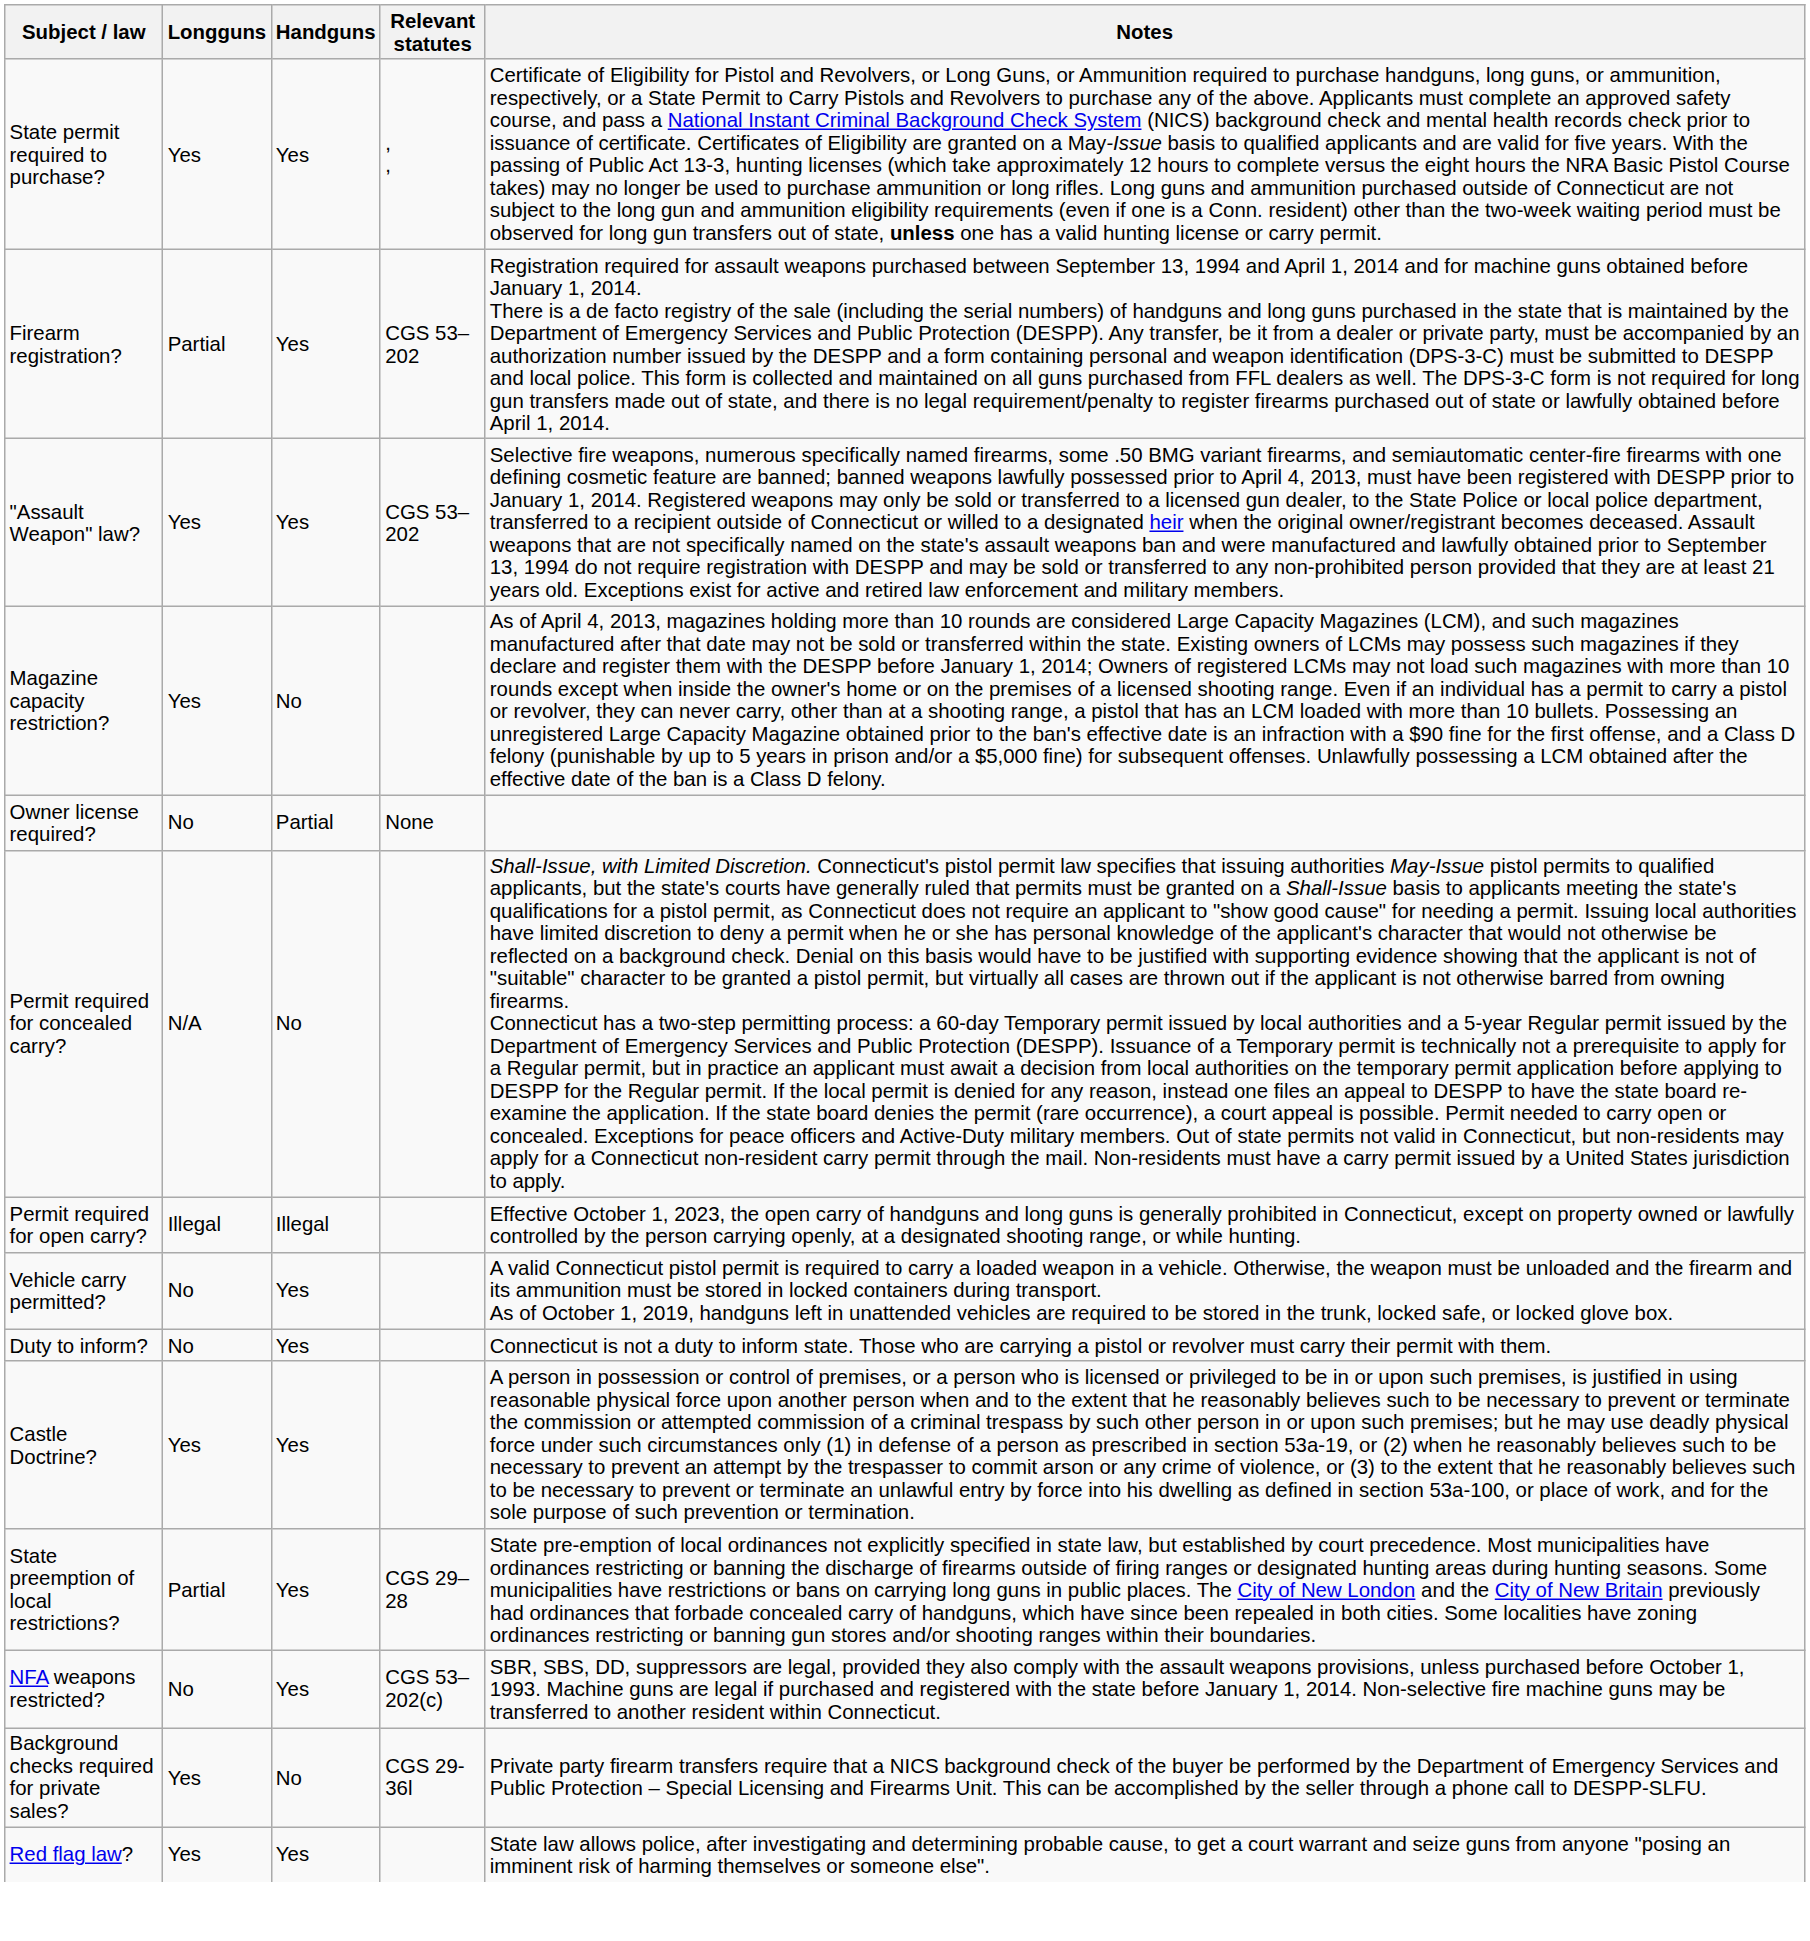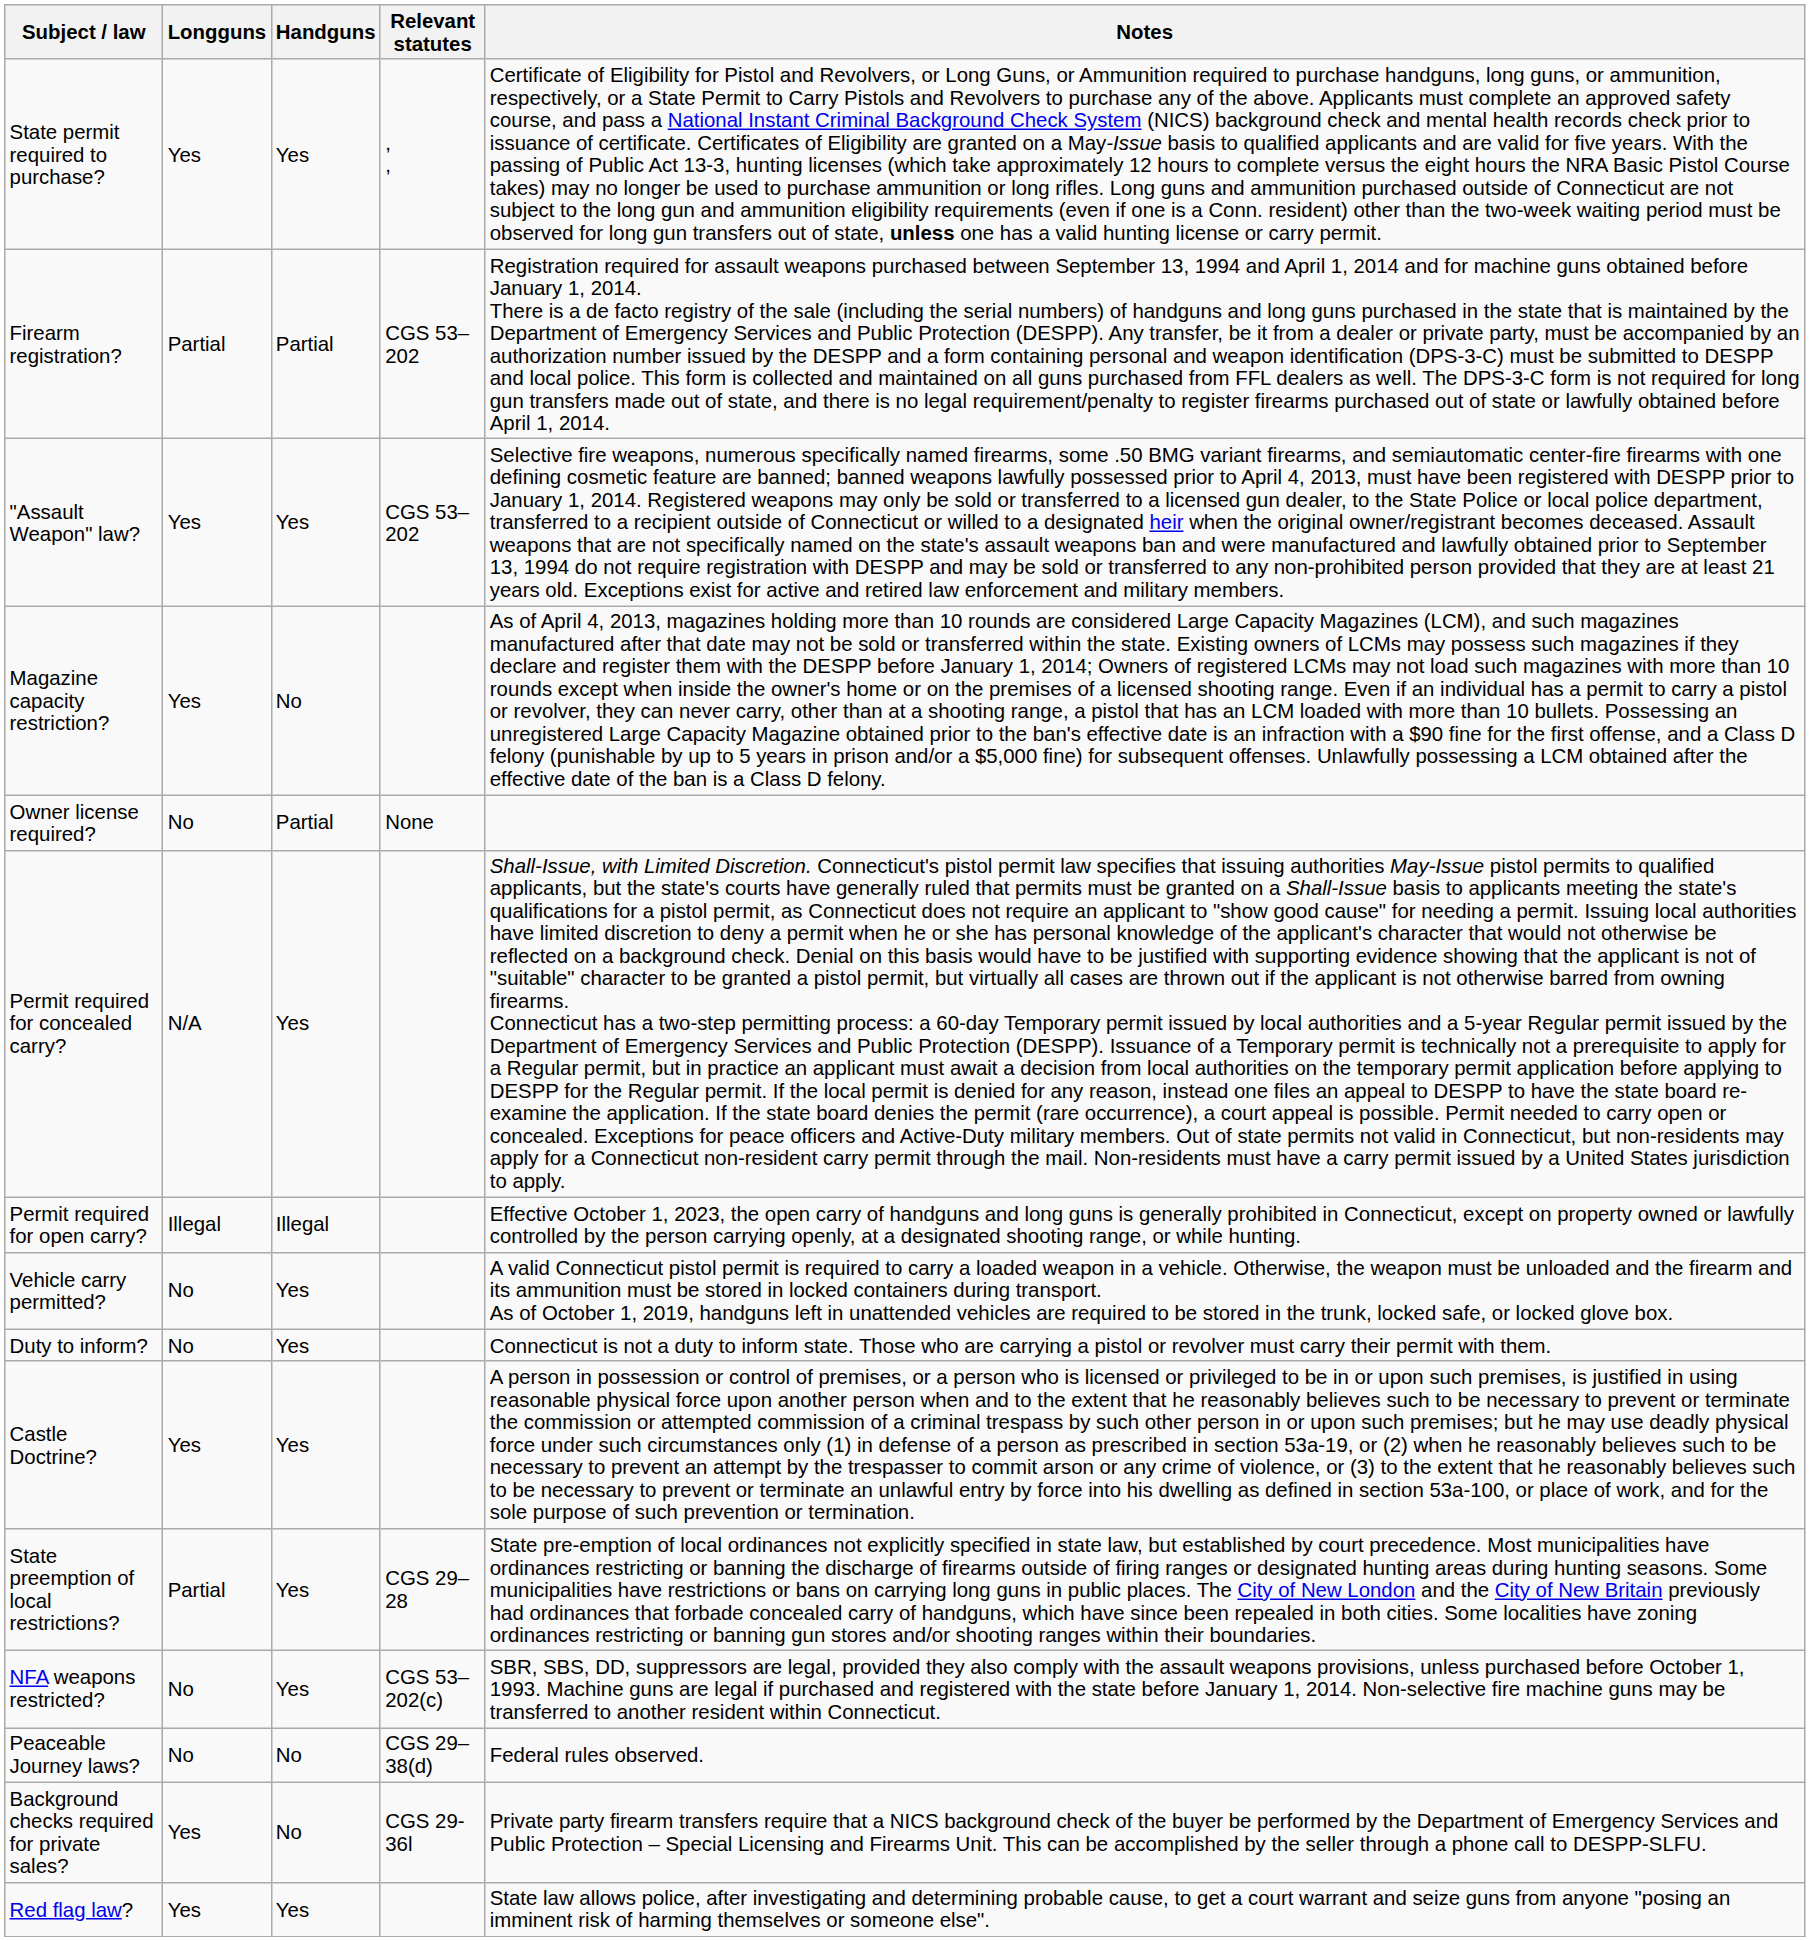 <table class="wikitable" style="font-size:85%; width:95%;">
 <tr>
 <th>Subject / law</th>
 <th>Longguns</th>
 <th>Handguns</th>
 <th>Relevant statutes</th>
 <th>Notes</th>
 </tr>
 <tr>
 <td>State permit required to purchase?</td>
 <td>Yes</td>
 <td>Yes</td>
 <td>, <br>, </td>
 <td>Certificate of Eligibility for Pistol and Revolvers, or Long Guns, or Ammunition required to purchase handguns, long guns, or ammunition, respectively, or a State Permit to Carry Pistols and Revolvers to purchase any of the above. Applicants must complete an approved safety course, and pass a <a href='#'>National Instant Criminal Background Check System</a> (NICS) background check and mental health records check prior to issuance of certificate. Certificates of Eligibility are granted on a May<em>-Issue</em> basis to qualified applicants and are valid for five years.  With the passing of Public Act 13-3, hunting licenses (which take approximately 12 hours to complete versus the eight hours the NRA Basic Pistol Course takes) may no longer be used to purchase ammunition or long rifles. Long guns and ammunition purchased outside of Connecticut are not subject to the long gun and ammunition eligibility requirements (even if one is a Conn. resident) other than the two-week waiting period must be observed for long gun transfers out of state, <strong>unless</strong> one has a valid hunting license or carry permit.</td>
 </tr>
 <tr>
 <td>Firearm registration?</td>
 <td>Partial</td>
-<td>Yes</td>
+<td>Partial</td>
 <td>CGS 53–202</td>
 <td>Registration required for assault weapons purchased between September 13, 1994 and April 1, 2014 and for machine guns obtained before January 1, 2014.<br>There is a de facto registry of the sale (including the serial numbers) of handguns and long guns purchased in the state that is maintained by the Department of Emergency Services and Public Protection (DESPP). Any transfer, be it from a dealer or private party, must be accompanied by an authorization number issued by the DESPP and a form containing personal and weapon identification (DPS-3-C) must be submitted to DESPP and local police. This form is collected and maintained on all guns purchased from FFL dealers as well. The DPS-3-C form is not required for long gun transfers made out of state, and there is no legal requirement/penalty to register firearms purchased out of state or lawfully obtained before April 1, 2014.</td>
 </tr>
 <tr>
 <td>"Assault Weapon" law?</td>
 <td>Yes</td>
 <td>Yes</td>
 <td>CGS 53–202</td>
 <td>Selective fire weapons, numerous specifically named firearms, some .50 BMG variant firearms, and semiautomatic center-fire firearms with one defining cosmetic feature are banned; banned weapons lawfully possessed prior to April 4, 2013, must have been registered with DESPP prior to January 1, 2014. Registered weapons may only be sold or transferred to a licensed gun dealer, to the State Police or local police department, transferred to a recipient outside of Connecticut or willed to a designated <a href='#'>heir</a> when the original owner/registrant becomes deceased. Assault weapons that are not specifically named on the state's assault weapons ban and were manufactured and lawfully obtained prior to September 13, 1994 do not require registration with DESPP and may be sold or transferred to any non-prohibited person provided that they are at least 21 years old. Exceptions exist for active and retired law enforcement and military members.</td>
 </tr>
 <tr>
 <td>Magazine capacity restriction?</td>
 <td>Yes</td>
 <td>No</td>
 <td></td>
 <td>As of April 4, 2013, magazines holding more than 10 rounds are considered Large Capacity Magazines (LCM), and such magazines manufactured after that date may not be sold or transferred within the state. Existing owners of LCMs may possess such magazines if they declare and register them with the DESPP before January 1, 2014; Owners of registered LCMs may not load such magazines with more than 10 rounds except when inside the owner's home or on the premises of a licensed shooting range. Even if an individual has a permit to carry a pistol or revolver, they can never carry, other than at a shooting range, a pistol that has an LCM loaded with more than 10 bullets. Possessing an unregistered Large Capacity Magazine obtained prior to the ban's effective date is an infraction with a $90 fine for the first offense, and a Class D felony (punishable by up to 5 years in prison and/or a $5,000 fine) for subsequent offenses. Unlawfully possessing a LCM obtained after the effective date of the ban is a Class D felony.</td>
 </tr>
 <tr>
 <td>Owner license required?</td>
 <td>No</td>
 <td>Partial</td>
 <td>None</td>
 <td></td>
 </tr>
 <tr>
 <td>Permit required for concealed carry?</td>
 <td>N/A</td>
-<td>No</td>
+<td>Yes</td>
 <td></td>
 <td><em>Shall-Issue, with Limited Discretion.</em> Connecticut's pistol permit law specifies that issuing authorities <em>May-Issue</em> pistol permits to qualified applicants, but the state's courts have generally ruled that permits must be granted on a <em>Shall-Issue</em> basis to applicants meeting the state's qualifications for a pistol permit, as Connecticut does not require an applicant to "show good cause" for needing a permit. Issuing local authorities have limited discretion to deny a permit when he or she has personal knowledge of the applicant's character that would not otherwise be reflected on a background check. Denial on this basis would have to be justified with supporting evidence showing that the applicant is not of "suitable" character to be granted a pistol permit, but virtually all cases are thrown out if the applicant is not otherwise barred from owning firearms.<br>Connecticut has a two-step permitting process: a 60-day Temporary permit issued by local authorities and a 5-year Regular permit issued by the Department of Emergency Services and Public Protection (DESPP). Issuance of a Temporary permit is technically not a prerequisite to apply for a Regular permit, but in practice an applicant must await a decision from local authorities on the temporary permit application before applying to DESPP for the Regular permit. If the local permit is denied for any reason, instead one files an appeal to DESPP to have the state board re-examine the application. If the state board denies the permit (rare occurrence), a court appeal is possible. Permit needed to carry open or concealed. Exceptions for peace officers and Active-Duty military members. Out of state permits not valid in Connecticut, but non-residents may apply for a Connecticut non-resident carry permit through the mail. Non-residents must have a carry permit issued by a United States jurisdiction to apply.</td>
 </tr>
 <tr>
 <td>Permit required for open carry?</td>
 <td>Illegal</td>
 <td>Illegal</td>
 <td></td>
 <td>Effective October 1, 2023, the open carry of handguns and long guns is generally prohibited in Connecticut, except on property owned or lawfully controlled by the person carrying openly, at a designated shooting range, or while hunting.</td>
 </tr>
 <tr>
 <td>Vehicle carry permitted?</td>
 <td>No</td>
 <td>Yes</td>
 <td></td>
 <td>A valid Connecticut pistol permit is required to carry a loaded weapon in a vehicle.  Otherwise, the weapon must be unloaded and the firearm and its ammunition must be stored in locked containers during transport.<br>As of October 1, 2019, handguns left in unattended vehicles are required to be stored in the trunk, locked safe, or locked glove box.</td>
 </tr>
 <tr>
 <td>Duty to inform?</td>
 <td>No</td>
 <td>Yes</td>
 <td></td>
 <td>Connecticut is not a duty to inform state.  Those who are carrying a pistol or revolver must carry their permit with them.</td>
 </tr>
 <tr>
 <td>Castle Doctrine?</td>
 <td>Yes</td>
 <td>Yes</td>
 <td></td>
 <td>A person in possession or control of premises, or a person who is licensed or privileged to be in or upon such premises, is justified in using reasonable physical force upon another person when and to the extent that he reasonably believes such to be necessary to prevent or terminate the commission or attempted commission of a criminal trespass by such other person in or upon such premises; but he may use deadly physical force under such circumstances only (1) in defense of a person as prescribed in section 53a-19, or (2) when he reasonably believes such to be necessary to prevent an attempt by the trespasser to commit arson or any crime of violence, or (3) to the extent that he reasonably believes such to be necessary to prevent or terminate an unlawful entry by force into his dwelling as defined in section 53a-100, or place of work, and for the sole purpose of such prevention or termination.</td>
 </tr>
 <tr>
 <td>State preemption of local restrictions?</td>
 <td>Partial</td>
 <td>Yes</td>
 <td>CGS 29–28</td>
 <td>State pre-emption of local ordinances not explicitly specified in state law, but established by court precedence. Most municipalities have ordinances restricting or banning the discharge of firearms outside of firing ranges or designated hunting areas during hunting seasons. Some municipalities have restrictions or bans on carrying long guns in public places. The <a href='#'>City of New London</a> and the <a href='#'>City of New Britain</a> previously had ordinances that forbade concealed carry of handguns, which have since been repealed in both cities. Some localities have zoning ordinances restricting or banning gun stores and/or shooting ranges within their boundaries.</td>
 </tr>
 <tr>
 <td><a href='#'>NFA</a> weapons restricted?</td>
 <td>No</td>
 <td>Yes</td>
 <td>CGS 53–202(c)</td>
 <td>SBR, SBS, DD, suppressors are legal, provided they also comply with the assault weapons provisions, unless purchased before October 1, 1993. Machine guns are legal if purchased and registered with the state before January 1, 2014. Non-selective fire machine guns may be transferred to another resident within Connecticut.</td>
 </tr>
 <tr>
+<td>Peaceable Journey laws?</td>
+<td>No</td>
+<td>No</td>
+<td>CGS 29–38(d)</td>
+<td>Federal rules observed.</td>
+</tr>
+<tr>
 <td>Background checks required for private sales?</td>
 <td>Yes</td>
 <td>No</td>
 <td>CGS 29-36l</td>
 <td>Private party firearm transfers require that a NICS background check of the buyer be performed by the Department of Emergency Services and Public Protection – Special Licensing and Firearms Unit. This can be accomplished by the seller through a phone call to DESPP-SLFU.</td>
 </tr>
 <tr>
 <td><a href='#'>Red flag law</a>?</td>
 <td>Yes</td>
 <td>Yes</td>
 <td></td>
 <td>State law allows police, after investigating and determining probable cause, to get a court warrant and seize guns from anyone "posing an imminent risk of harming themselves or someone else".</td>
 </tr>
 </table>
